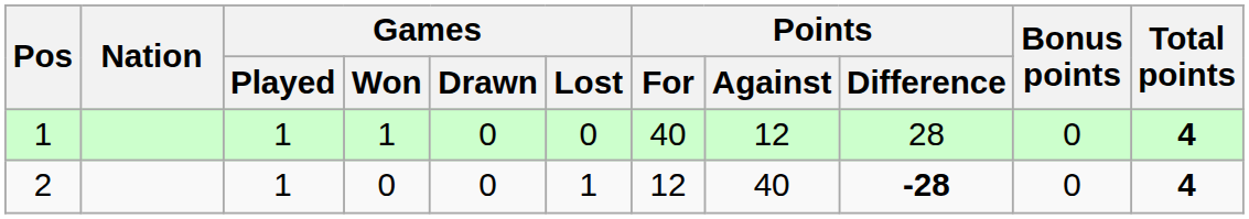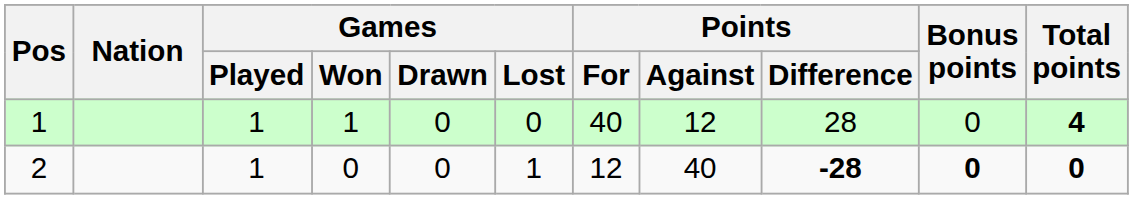 <table class="wikitable" style="text-align:center">
 <tr>
 <th rowspan="2" style="width:5%;">Pos</th>
 <th rowspan="2" style="width:22%;">Nation</th>
 <th colspan="4" style="width:32%;">Games</th>
 <th colspan="3" style="width:32%;">Points</th>
 <th rowspan="2" style="width:9%;">Bonus<br>points</th>
 <th rowspan="2" style="width:9%;">Total<br>points</th>
 </tr>
 <tr>
 <th style="width:8%;">Played</th>
 <th style="width:8%;">Won</th>
 <th style="width:8%;">Drawn</th>
 <th style="width:8%;">Lost</th>
 <th style="width:8%;">For</th>
 <th style="width:8%;">Against</th>
 <th style="width:8%;">Difference</th>
 </tr>
 <tr bgcolor="#ccffcc">
 <td>1</td>
 <td align="left"></td>
 <td>1</td>
 <td>1</td>
 <td>0</td>
 <td>0</td>
 <td>40</td>
 <td>12</td>
 <td>28</td>
 <td>0</td>
 <td><strong>4</strong></td>
 </tr>
 <tr>
 <td>2</td>
 <td align="left"></td>
 <td>1</td>
 <td>0</td>
 <td>0</td>
 <td>1</td>
 <td>12</td>
 <td>40</td>
 <td><strong>-28</strong></td>
-<td>0</td>
-<td><strong>4</strong></td>
+<td><strong>0</strong></td>
+<td><strong>0</strong></td>
 </tr>
 </table>
